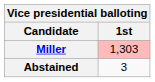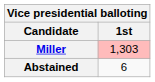 <table class="wikitable sortable" style="text-align:center">
 <tr>
 <th colspan="2"><strong>Vice presidential balloting</strong></th>
 </tr>
 <tr>
 <th>Candidate</th>
 <th>1st</th>
 </tr>
 <tr>
 <th><a href='#'>Miller</a></th>
 <td style="background:#fbb;">1,303</td>
 </tr>
 <tr>
 <th>Abstained</th>
-<td>3</td>
+<td>6</td>
 </tr>
 </table>
